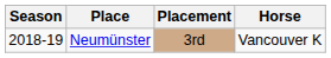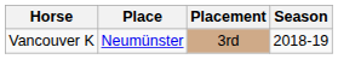 <table class="wikitable sortable">
 <tr>
-<th>Season</th>
+<th>Horse</th>
 <th>Place</th>
 <th>Placement</th>
-<th>Horse</th>
+<th>Season</th>
 </tr>
 <tr>
-<td>2018-19</td>
+<td>Vancouver K</td>
 <td> <a href='#'>Neumünster</a></td>
 <td align=center style="background:#cfaa88;">3rd</td>
-<td>Vancouver K</td>
+<td>2018-19</td>
 </tr>
 </table>
